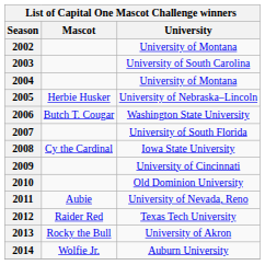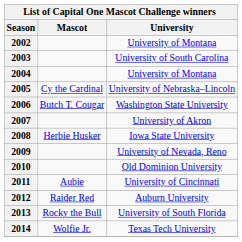 <table class="wikitable mw-collapsible mw-collapsed" style="text-align:center;">
 <tr>
 <th colspan="3">List of Capital One Mascot Challenge winners </th>
 </tr>
 <tr>
 <th>Season</th>
 <th>Mascot</th>
 <th>University</th>
 </tr>
 <tr>
 <th scope="row">2002</th>
 <td></td>
 <td><a href='#'>University of Montana</a></td>
 </tr>
 <tr>
 <th scope="row">2003</th>
 <td></td>
 <td><a href='#'>University of South Carolina</a></td>
 </tr>
 <tr>
 <th scope="row">2004</th>
 <td></td>
 <td><a href='#'>University of Montana</a></td>
 </tr>
 <tr>
 <th scope="row">2005</th>
-<td><a href='#'>Herbie Husker</a></td>
+<td><a href='#'>Cy the Cardinal</a></td>
 <td><a href='#'>University of Nebraska–Lincoln</a></td>
 </tr>
 <tr>
 <th scope="row">2006</th>
 <td><a href='#'>Butch T. Cougar</a></td>
 <td><a href='#'>Washington State University</a></td>
 </tr>
 <tr>
 <th scope="row">2007</th>
 <td></td>
-<td><a href='#'>University of South Florida</a></td>
+<td><a href='#'>University of Akron</a></td>
 </tr>
 <tr>
 <th scope="row">2008</th>
-<td><a href='#'>Cy the Cardinal</a></td>
+<td><a href='#'>Herbie Husker</a></td>
 <td><a href='#'>Iowa State University</a></td>
 </tr>
 <tr>
 <th scope="row">2009</th>
 <td></td>
-<td><a href='#'>University of Cincinnati</a></td>
+<td><a href='#'>University of Nevada, Reno</a></td>
 </tr>
 <tr>
 <th scope="row">2010</th>
 <td></td>
 <td><a href='#'>Old Dominion University</a></td>
 </tr>
 <tr>
 <th scope="row">2011</th>
 <td><a href='#'>Aubie</a></td>
-<td><a href='#'>University of Nevada, Reno</a></td>
+<td><a href='#'>University of Cincinnati</a></td>
 </tr>
 <tr>
 <th scope="row">2012</th>
 <td><a href='#'>Raider Red</a></td>
-<td><a href='#'>Texas Tech University</a></td>
+<td><a href='#'>Auburn University</a></td>
 </tr>
 <tr>
 <th scope="row">2013</th>
 <td><a href='#'>Rocky the Bull</a></td>
-<td><a href='#'>University of Akron</a></td>
+<td><a href='#'>University of South Florida</a></td>
 </tr>
 <tr>
 <th scope="row">2014</th>
 <td><a href='#'>Wolfie Jr.</a></td>
-<td><a href='#'>Auburn University</a></td>
+<td><a href='#'>Texas Tech University</a></td>
 </tr>
 <tr>
 </tr>
 </table>
